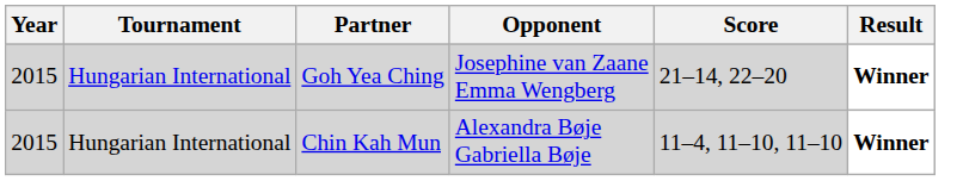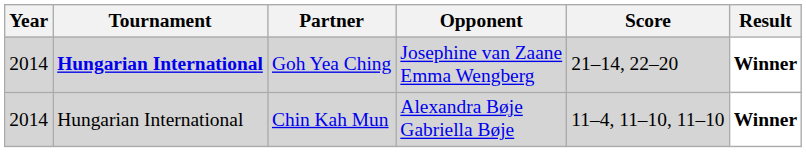 <table class="sortable wikitable" style="font-size: 90%;">
 <tr>
 <th>Year</th>
 <th>Tournament</th>
 <th>Partner</th>
 <th>Opponent</th>
 <th>Score</th>
 <th>Result</th>
 </tr>
 <tr style="background:#D5D5D5">
-<td align="center">2015</td>
-<td align="left"><a href='#'>Hungarian International</a></td>
+<td align="center">2014</td>
+<td align="left"><strong><a href='#'>Hungarian International</a></strong></td>
 <td align="left"> <a href='#'>Goh Yea Ching</a></td>
 <td align="left"> <a href='#'>Josephine van Zaane</a><br> <a href='#'>Emma Wengberg</a></td>
 <td align="left">21–14, 22–20</td>
 <td style="text-align:left; background:white"> <strong>Winner</strong></td>
 </tr>
 <tr style="background:#D5D5D5">
-<td align="center">2015</td>
+<td align="center">2014</td>
 <td align="left">Hungarian International</td>
 <td align="left"> <a href='#'>Chin Kah Mun</a></td>
 <td align="left"> <a href='#'>Alexandra Bøje</a><br> <a href='#'>Gabriella Bøje</a></td>
 <td align="left">11–4, 11–10, 11–10</td>
 <td style="text-align:left; background:white"> <strong>Winner</strong></td>
 </tr>
 </table>
